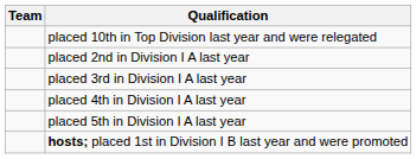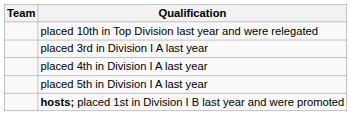 <table class="wikitable">
 <tr>
 <th>Team</th>
 <th>Qualification</th>
 </tr>
 <tr>
 <td></td>
 <td>placed 10th in Top Division last year and were relegated</td>
-</tr>
-<tr>
-<td></td>
-<td>placed 2nd in Division I A last year</td>
 </tr>
 <tr>
 <td></td>
 <td>placed 3rd in Division I A last year</td>
 </tr>
 <tr>
 <td></td>
 <td>placed 4th in Division I A last year</td>
 </tr>
 <tr>
 <td></td>
 <td>placed 5th in Division I A last year</td>
 </tr>
 <tr>
 <td></td>
 <td><strong>hosts;</strong> placed 1st in Division I B last year and were promoted</td>
 </tr>
 </table>
